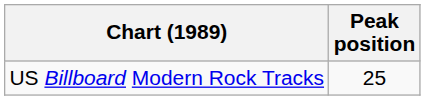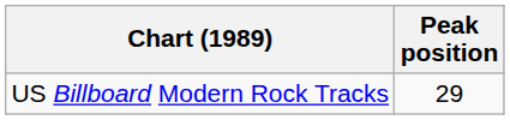 <table class="wikitable sortable">
 <tr>
 <th>Chart (1989)</th>
 <th>Peak<br>position</th>
 </tr>
 <tr>
 <td>US <em><a href='#'>Billboard</a></em> <a href='#'>Modern Rock Tracks</a></td>
-<td style="text-align:center;">25</td>
+<td style="text-align:center;">29</td>
 </tr>
 </table>
